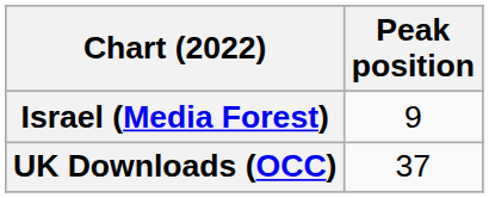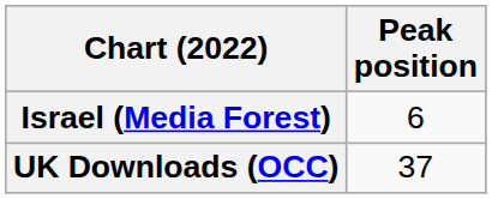 <table class="wikitable sortable plainrowheaders" style="text-align:center">
 <tr>
 <th scope="col">Chart (2022)</th>
 <th scope="col">Peak<br>position</th>
 </tr>
 <tr>
 <th scope="row">Israel (<a href='#'>Media Forest</a>)</th>
-<td>9</td>
+<td>6</td>
 </tr>
 <tr>
 <th scope="row">UK Downloads (<a href='#'>OCC</a>)</th>
 <td>37</td>
 </tr>
 </table>
